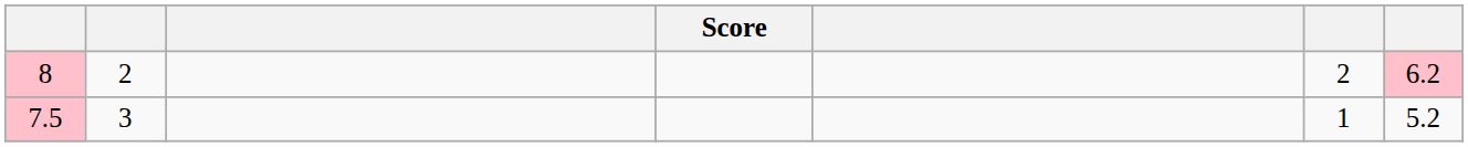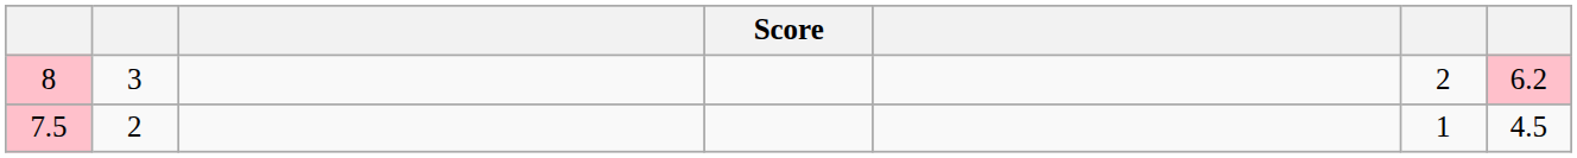 <table class="wikitable" style="text-align: center; font-size:90%" |>
 <tr>
 <th width="35"></th>
 <th width="35"></th>
 <th width="250"></th>
 <th width="75">Score</th>
 <th width="250"></th>
 <th width="35"></th>
 <th width="35"></th>
 </tr>
 <tr>
 <td bgcolor=pink>8</td>
-<td>2</td>
+<td>3</td>
 <td style="text-align:left;"></td>
 <td></td>
 <td style="text-align:left;"><strong></strong></td>
 <td>2</td>
 <td bgcolor=pink>6.2</td>
 </tr>
 <tr>
 <td bgcolor=pink>7.5</td>
-<td>3</td>
+<td>2</td>
 <td style="text-align:left;"></td>
 <td></td>
 <td style="text-align:left;"></td>
 <td>1</td>
-<td>5.2</td>
+<td>4.5</td>
 </tr>
 </table>
